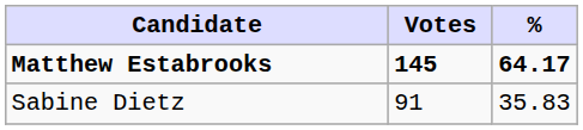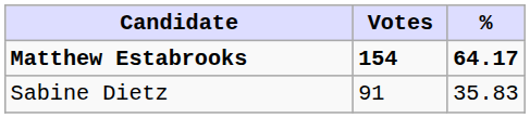 <table class="wikitable">
 <tr>
 <th style="background:#ddf; width:200px;">Candidate</th>
 <th style="background:#ddf; width:50px;">Votes</th>
 <th style="background:#ddf; width:30px;">%</th>
 </tr>
 <tr>
 <td><strong>Matthew Estabrooks</strong></td>
-<td><strong>145</strong></td>
+<td><strong>154</strong></td>
 <td><strong>64.17</strong></td>
 </tr>
 <tr>
 <td>Sabine Dietz</td>
 <td>91</td>
 <td>35.83</td>
 </tr>
 </table>
